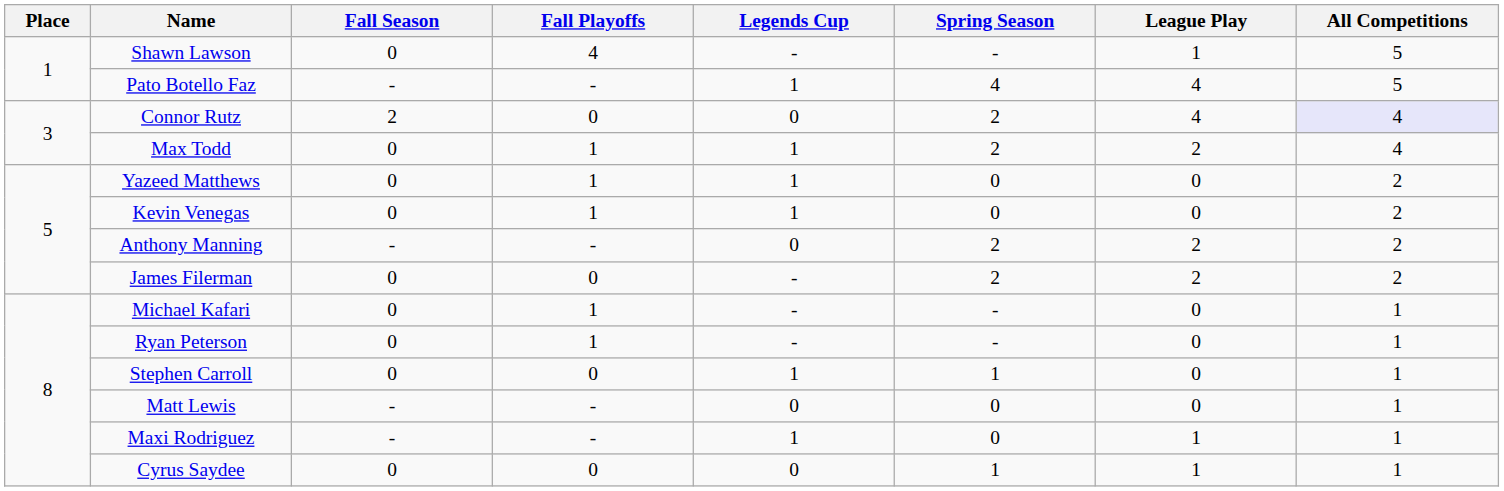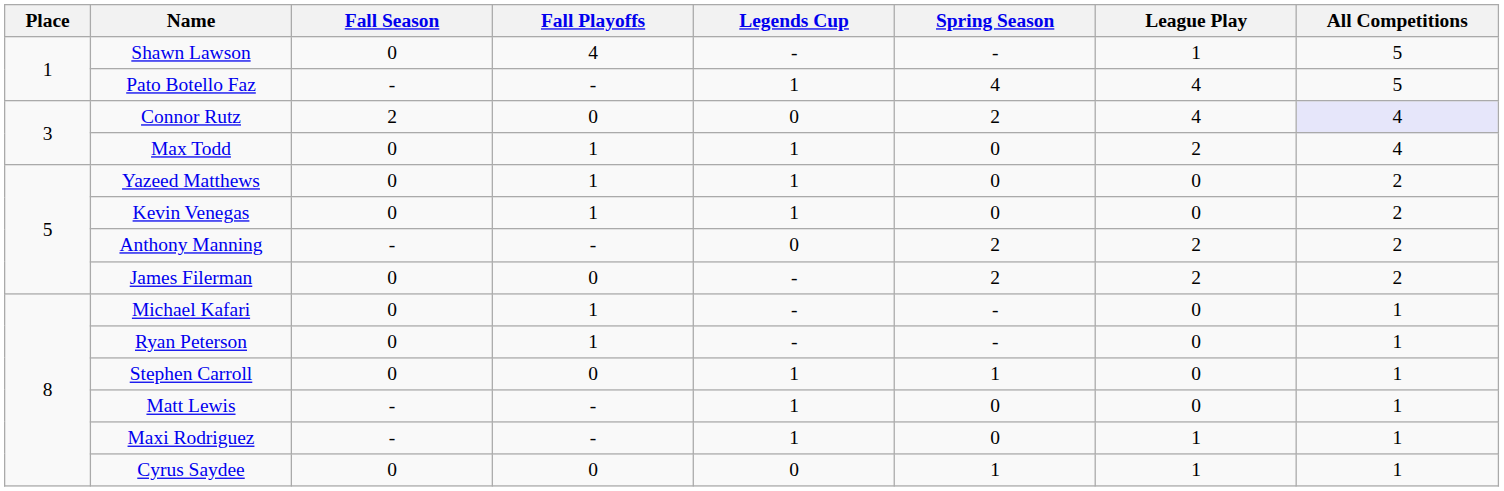 <table class="wikitable sortable" style="font-size: 95%; text-align: center;">
 <tr>
 <th width=60>Place</th>
 <th width=150>Name</th>
 <th width=150><a href='#'>Fall Season</a></th>
 <th width=150><a href='#'>Fall Playoffs</a></th>
 <th width=150><a href='#'>Legends Cup</a></th>
 <th width=150><a href='#'>Spring Season</a></th>
 <th width=150><strong>League Play</strong></th>
 <th width=150><strong>All Competitions</strong></th>
 </tr>
 <tr>
 <td rowspan=2>1</td>
 <td><a href='#'>Shawn Lawson</a></td>
 <td>0</td>
 <td>4</td>
 <td>-</td>
 <td>-</td>
 <td>1</td>
 <td>5</td>
 </tr>
 <tr>
 <td><a href='#'>Pato Botello Faz</a></td>
 <td>-</td>
 <td>-</td>
 <td>1</td>
 <td>4</td>
 <td>4</td>
 <td>5</td>
 </tr>
 <tr>
 <td rowspan=2>3</td>
 <td><a href='#'>Connor Rutz</a></td>
 <td>2</td>
 <td>0</td>
 <td>0</td>
 <td>2</td>
 <td>4</td>
 <td style="background: lavender;">4</td>
 </tr>
 <tr>
 <td><a href='#'>Max Todd</a></td>
 <td>0</td>
 <td>1</td>
 <td>1</td>
-<td>2</td>
+<td>0</td>
 <td>2</td>
 <td>4</td>
 </tr>
 <tr>
 <td rowspan=4>5</td>
 <td><a href='#'>Yazeed Matthews</a></td>
 <td>0</td>
 <td>1</td>
 <td>1</td>
 <td>0</td>
 <td>0</td>
 <td>2</td>
 </tr>
 <tr>
 <td><a href='#'>Kevin Venegas</a></td>
 <td>0</td>
 <td>1</td>
 <td>1</td>
 <td>0</td>
 <td>0</td>
 <td>2</td>
 </tr>
 <tr>
 <td><a href='#'>Anthony Manning</a></td>
 <td>-</td>
 <td>-</td>
 <td>0</td>
 <td>2</td>
 <td>2</td>
 <td>2</td>
 </tr>
 <tr>
 <td><a href='#'>James Filerman</a></td>
 <td>0</td>
 <td>0</td>
 <td>-</td>
 <td>2</td>
 <td>2</td>
 <td>2</td>
 </tr>
 <tr>
 <td rowspan=6>8</td>
 <td><a href='#'>Michael Kafari</a></td>
 <td>0</td>
 <td>1</td>
 <td>-</td>
 <td>-</td>
 <td>0</td>
 <td>1</td>
 </tr>
 <tr>
 <td><a href='#'>Ryan Peterson</a></td>
 <td>0</td>
 <td>1</td>
 <td>-</td>
 <td>-</td>
 <td>0</td>
 <td>1</td>
 </tr>
 <tr>
 <td><a href='#'>Stephen Carroll</a></td>
 <td>0</td>
 <td>0</td>
 <td>1</td>
 <td>1</td>
 <td>0</td>
 <td>1</td>
 </tr>
 <tr>
 <td><a href='#'>Matt Lewis</a></td>
 <td>-</td>
 <td>-</td>
-<td>0</td>
+<td>1</td>
 <td>0</td>
 <td>0</td>
 <td>1</td>
 </tr>
 <tr>
 <td><a href='#'>Maxi Rodriguez</a></td>
 <td>-</td>
 <td>-</td>
 <td>1</td>
 <td>0</td>
 <td>1</td>
 <td>1</td>
 </tr>
 <tr>
 <td><a href='#'>Cyrus Saydee</a></td>
 <td>0</td>
 <td>0</td>
 <td>0</td>
 <td>1</td>
 <td>1</td>
 <td>1</td>
 </tr>
 </table>
